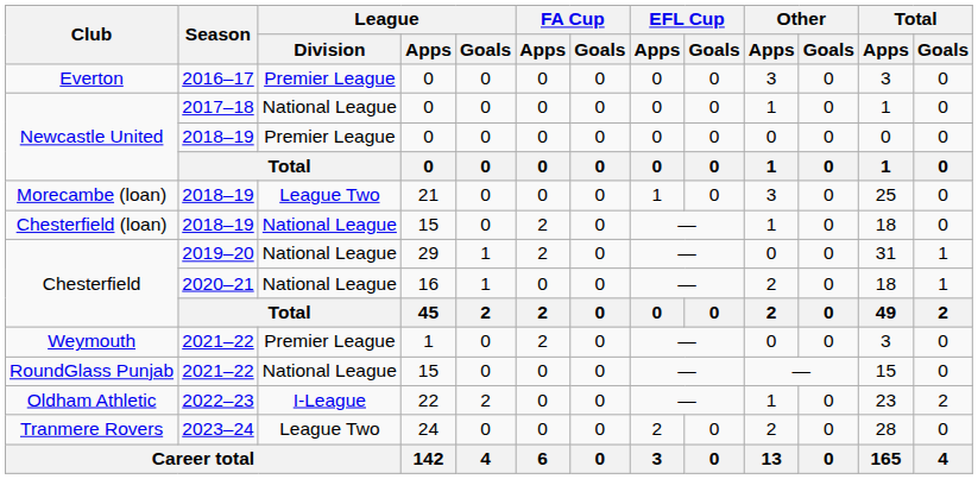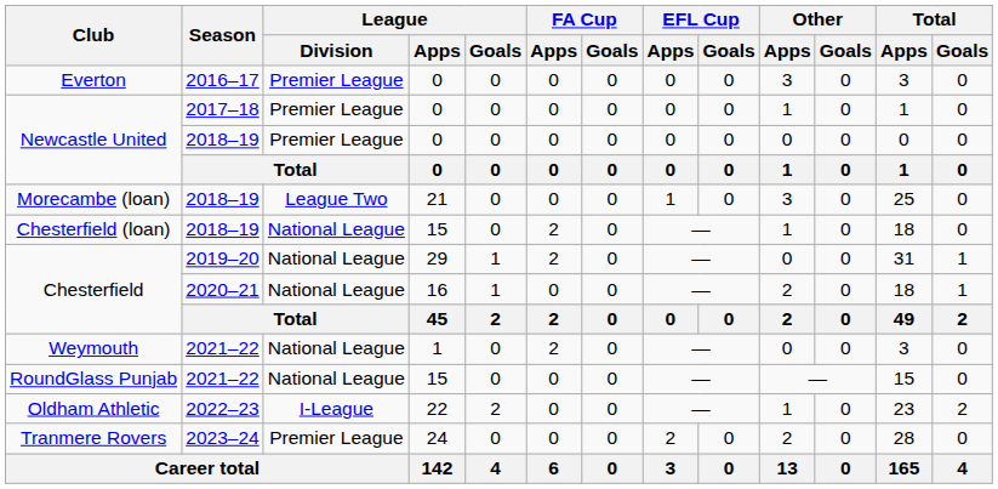 <table class="wikitable" style="text-align: center;">
 <tr>
 <th rowspan=2>Club</th>
 <th rowspan=2>Season</th>
 <th colspan=3>League</th>
 <th colspan=2><a href='#'>FA Cup</a></th>
 <th colspan=2><a href='#'>EFL Cup</a></th>
 <th colspan=2>Other</th>
 <th colspan=2>Total</th>
 </tr>
 <tr>
 <th>Division</th>
 <th>Apps</th>
 <th>Goals</th>
 <th>Apps</th>
 <th>Goals</th>
 <th>Apps</th>
 <th>Goals</th>
 <th>Apps</th>
 <th>Goals</th>
 <th>Apps</th>
 <th>Goals</th>
 </tr>
 <tr>
 <td><a href='#'>Everton</a></td>
 <td><a href='#'>2016–17</a></td>
 <td><a href='#'>Premier League</a></td>
 <td>0</td>
 <td>0</td>
 <td>0</td>
 <td>0</td>
 <td>0</td>
 <td>0</td>
 <td>3</td>
 <td>0</td>
 <td>3</td>
 <td>0</td>
 </tr>
 <tr>
 <td rowspan="3"><a href='#'>Newcastle United</a></td>
 <td><a href='#'>2017–18</a></td>
-<td>National League</td>
+<td>Premier League</td>
 <td>0</td>
 <td>0</td>
 <td>0</td>
 <td>0</td>
 <td>0</td>
 <td>0</td>
 <td>1</td>
 <td>0</td>
 <td>1</td>
 <td>0</td>
 </tr>
 <tr>
 <td><a href='#'>2018–19</a></td>
 <td>Premier League</td>
 <td>0</td>
 <td>0</td>
 <td>0</td>
 <td>0</td>
 <td>0</td>
 <td>0</td>
 <td>0</td>
 <td>0</td>
 <td>0</td>
 <td>0</td>
 </tr>
 <tr>
 <th colspan="2">Total</th>
 <th>0</th>
 <th>0</th>
 <th>0</th>
 <th>0</th>
 <th>0</th>
 <th>0</th>
 <th>1</th>
 <th>0</th>
 <th>1</th>
 <th>0</th>
 </tr>
 <tr>
 <td><a href='#'>Morecambe</a> (loan)</td>
 <td><a href='#'>2018–19</a></td>
 <td><a href='#'>League Two</a></td>
 <td>21</td>
 <td>0</td>
 <td>0</td>
 <td>0</td>
 <td>1</td>
 <td>0</td>
 <td>3</td>
 <td>0</td>
 <td>25</td>
 <td>0</td>
 </tr>
 <tr>
 <td><a href='#'>Chesterfield</a> (loan)</td>
 <td><a href='#'>2018–19</a></td>
 <td><a href='#'>National League</a></td>
 <td>15</td>
 <td>0</td>
 <td>2</td>
 <td>0</td>
 <td colspan="2">—</td>
 <td>1</td>
 <td>0</td>
 <td>18</td>
 <td>0</td>
 </tr>
 <tr>
 <td rowspan="3">Chesterfield</td>
 <td><a href='#'>2019–20</a></td>
 <td>National League</td>
 <td>29</td>
 <td>1</td>
 <td>2</td>
 <td>0</td>
 <td colspan="2">—</td>
 <td>0</td>
 <td>0</td>
 <td>31</td>
 <td>1</td>
 </tr>
 <tr>
 <td><a href='#'>2020–21</a></td>
 <td>National League</td>
 <td>16</td>
 <td>1</td>
 <td>0</td>
 <td>0</td>
 <td colspan="2">—</td>
 <td>2</td>
 <td>0</td>
 <td>18</td>
 <td>1</td>
 </tr>
 <tr>
 <th colspan="2">Total</th>
 <th>45</th>
 <th>2</th>
 <th>2</th>
 <th>0</th>
 <th>0</th>
 <th>0</th>
 <th>2</th>
 <th>0</th>
 <th>49</th>
 <th>2</th>
 </tr>
 <tr>
 <td><a href='#'>Weymouth</a></td>
 <td><a href='#'>2021–22</a></td>
-<td>Premier League</td>
+<td>National League</td>
 <td>1</td>
 <td>0</td>
 <td>2</td>
 <td>0</td>
 <td colspan="2">—</td>
 <td>0</td>
 <td>0</td>
 <td>3</td>
 <td>0</td>
 </tr>
 <tr>
 <td><a href='#'>RoundGlass Punjab</a></td>
 <td><a href='#'>2021–22</a></td>
 <td>National League</td>
 <td>15</td>
 <td>0</td>
 <td>0</td>
 <td>0</td>
 <td colspan="2">—</td>
 <td colspan="2">—</td>
 <td>15</td>
 <td>0</td>
 </tr>
 <tr>
 <td><a href='#'>Oldham Athletic</a></td>
 <td><a href='#'>2022–23</a></td>
 <td><a href='#'>I-League</a></td>
 <td>22</td>
 <td>2</td>
 <td>0</td>
 <td>0</td>
 <td colspan="2">—</td>
 <td>1</td>
 <td>0</td>
 <td>23</td>
 <td>2</td>
 </tr>
 <tr>
 <td><a href='#'>Tranmere Rovers</a></td>
 <td><a href='#'>2023–24</a></td>
-<td>League Two</td>
+<td>Premier League</td>
 <td>24</td>
 <td>0</td>
 <td>0</td>
 <td>0</td>
 <td>2</td>
 <td>0</td>
 <td>2</td>
 <td>0</td>
 <td>28</td>
 <td>0</td>
 </tr>
 <tr>
 <th colspan="3">Career total</th>
 <th>142</th>
 <th>4</th>
 <th>6</th>
 <th>0</th>
 <th>3</th>
 <th>0</th>
 <th>13</th>
 <th>0</th>
 <th>165</th>
 <th>4</th>
 </tr>
 </table>
